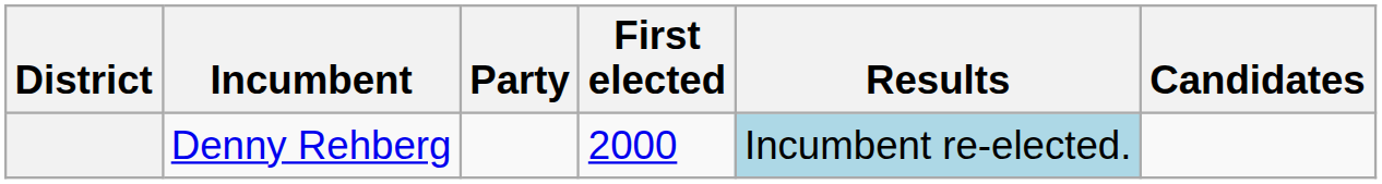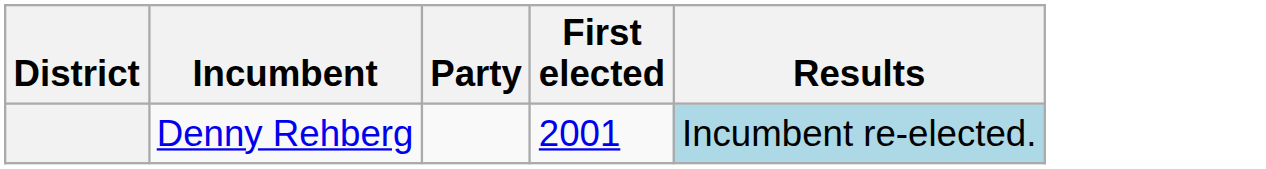 <table class=wikitable>
 <tr valign=bottom>
 <th>District</th>
 <th>Incumbent</th>
 <th>Party</th>
 <th>First<br>elected</th>
 <th>Results</th>
-<th>Candidates</th>
 </tr>
 <tr>
 <th></th>
 <td><a href='#'>Denny Rehberg</a></td>
 <td></td>
-<td><a href='#'>2000</a></td>
+<td><a href='#'>2001</a></td>
 <td style="background: lightblue;">Incumbent re-elected.</td>
-<td nowrap></td>
 </tr>
 </table>
